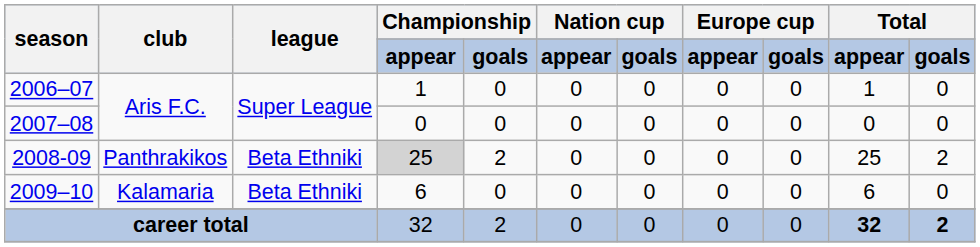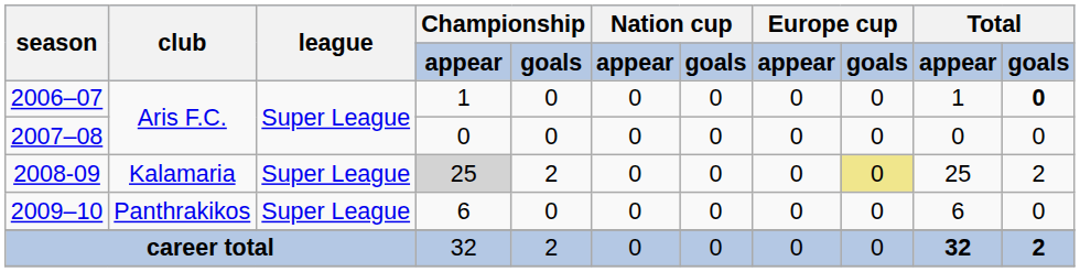 <table class="wikitable" style="text-align:center; font-size:90%">
 <tr bgcolor=#b4c8e4>
 <th rowspan=2>season</th>
 <th rowspan=2>club</th>
 <th rowspan=2>league</th>
 <th colspan=2>Championship</th>
 <th colspan=2>Nation cup</th>
 <th colspan=2>Europe cup</th>
 <th colspan=2>Total</th>
 </tr>
 <tr bgcolor=#b4c8e4>
 <td><strong>appear</strong></td>
 <td><strong>goals</strong></td>
 <td><strong>appear</strong></td>
 <td><strong>goals</strong></td>
 <td><strong>appear</strong></td>
 <td><strong>goals</strong></td>
 <td><strong>appear</strong></td>
 <td><strong>goals</strong></td>
 </tr>
 <tr>
 <td><a href='#'>2006–07</a></td>
 <td rowspan=2><a href='#'>Aris F.C.</a></td>
 <td rowspan=2><a href='#'>Super League</a></td>
 <td>1</td>
 <td>0</td>
 <td>0</td>
 <td>0</td>
 <td>0</td>
 <td>0</td>
 <td>1</td>
-<td>0</td>
+<td><strong>0</strong></td>
 </tr>
 <tr>
 <td><a href='#'>2007–08</a></td>
 <td>0</td>
 <td>0</td>
 <td>0</td>
 <td>0</td>
 <td>0</td>
 <td>0</td>
 <td>0</td>
 <td>0</td>
 </tr>
 <tr>
 <td><a href='#'>2008-09</a></td>
-<td rowspan=1><a href='#'>Panthrakikos</a></td>
-<td rowspan=1><a href='#'>Beta Ethniki</a></td>
+<td rowspan=1><a href='#'>Kalamaria</a></td>
+<td rowspan=1><a href='#'>Super League</a></td>
 <td style="background: lightgrey;">25</td>
 <td>2</td>
 <td>0</td>
 <td>0</td>
 <td>0</td>
-<td>0</td>
+<td style="background: khaki;">0</td>
 <td>25</td>
 <td>2</td>
 </tr>
 <tr>
 <td><a href='#'>2009–10</a></td>
-<td rowspan=1><a href='#'>Kalamaria</a></td>
-<td rowspan=1><a href='#'>Beta Ethniki</a></td>
+<td rowspan=1><a href='#'>Panthrakikos</a></td>
+<td rowspan=1><a href='#'>Super League</a></td>
 <td>6</td>
 <td>0</td>
 <td>0</td>
 <td>0</td>
 <td>0</td>
 <td>0</td>
 <td>6</td>
 <td>0</td>
 </tr>
 <tr>
 </tr>
 <tr bgcolor=#b4c8e4>
 <td colspan=3><strong>career total</strong></td>
 <td>32</td>
 <td>2</td>
 <td>0</td>
 <td>0</td>
 <td>0</td>
 <td>0</td>
 <td><strong>32</strong></td>
 <td><strong>2</strong></td>
 </tr>
 <tr>
 </tr>
 </table>
